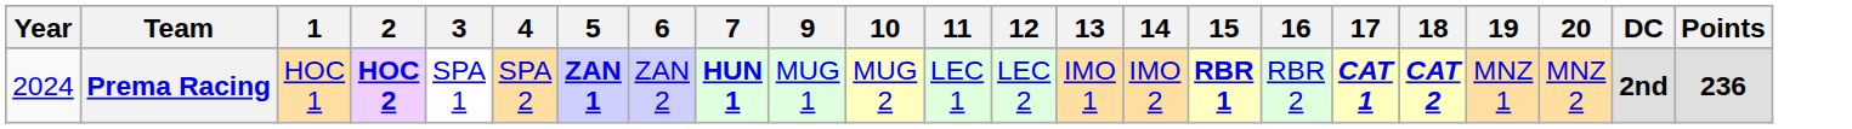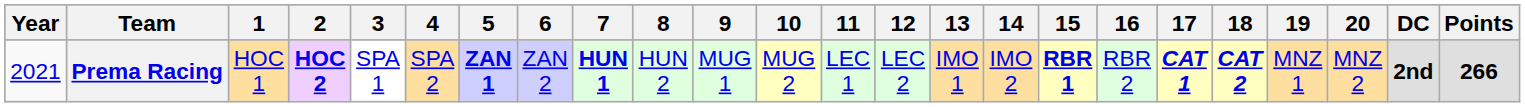 <table class="wikitable" style="text-align:center; font-size:85%;">
 <tr>
 <th>Year</th>
 <th>Team</th>
 <th>1</th>
 <th>2</th>
 <th>3</th>
 <th>4</th>
 <th>5</th>
 <th>6</th>
 <th>7</th>
+<th>8</th>
 <th>9</th>
 <th>10</th>
 <th>11</th>
 <th>12</th>
 <th>13</th>
 <th>14</th>
 <th>15</th>
 <th>16</th>
 <th>17</th>
 <th>18</th>
 <th>19</th>
 <th>20</th>
 <th>DC</th>
 <th>Points</th>
 </tr>
 <tr>
-<td><a href='#'>2024</a></td>
+<td><a href='#'>2021</a></td>
 <th nowrap><a href='#'>Prema Racing</a></th>
 <td style="background:#FFDF9F;"><a href='#'>HOC<br>1</a><br></td>
 <td style="background:#EFCFFF;"><strong><a href='#'>HOC<br>2</a></strong><br></td>
 <td style="background:#FFFFFF;"><a href='#'>SPA<br>1</a><br></td>
 <td style="background:#FFDF9F;"><a href='#'>SPA<br>2</a><br></td>
 <td style="background:#CFCFFF;"><strong><a href='#'>ZAN<br>1</a></strong><br></td>
 <td style="background:#CFCFFF;"><a href='#'>ZAN<br>2</a><br></td>
 <td style="background:#DFFFDF;"><strong><a href='#'>HUN<br>1</a><br></strong></td>
+<td style="background:#DFFFDF;"><a href='#'>HUN<br>2</a><br></td>
 <td style="background:#DFFFDF;"><a href='#'>MUG<br>1</a><br></td>
 <td style="background:#FFFFBF;"><a href='#'>MUG<br>2</a><br></td>
 <td style="background:#DFFFDF;"><a href='#'>LEC<br>1</a><br></td>
 <td style="background:#DFFFDF;"><a href='#'>LEC<br>2</a><br></td>
 <td style="background:#FFDF9F;"><a href='#'>IMO<br>1</a><br></td>
 <td style="background:#FFDF9F;"><a href='#'>IMO<br>2</a><br></td>
 <td style="background:#FFFFBF;"><strong><a href='#'>RBR<br>1</a></strong><br></td>
 <td style="background:#DFFFDF;"><a href='#'>RBR<br>2</a><br></td>
 <td style="background:#FFFFBF;"><strong><em><a href='#'>CAT<br>1</a></em></strong><br></td>
 <td style="background:#FFFFBF;"><strong><em><a href='#'>CAT<br>2</a></em></strong><br></td>
 <td style="background:#FFDF9F;"><a href='#'>MNZ<br>1</a><br></td>
 <td style="background:#FFDF9F;"><a href='#'>MNZ<br>2</a><br></td>
 <th style="background:#DFDFDF;">2nd</th>
-<th style="background:#DFDFDF;">236</th>
+<th style="background:#DFDFDF;">266</th>
 </tr>
 </table>
